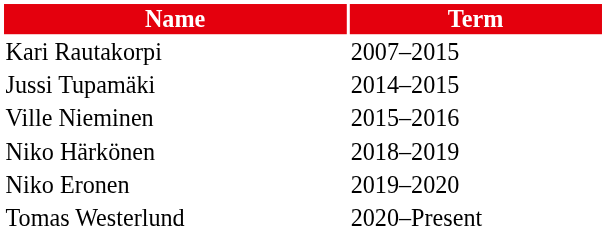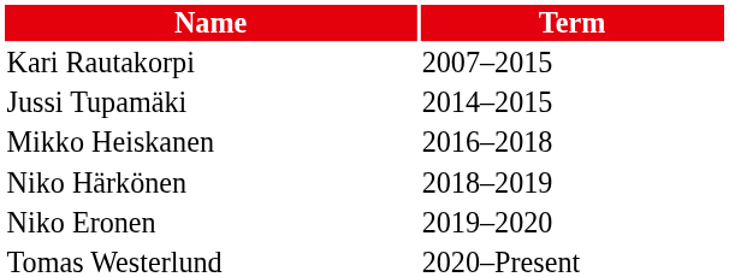 <table class="toccolours" style="width:25em">
 <tr>
 <th style="background:#e4000d;color:white;">Name</th>
 <th style="background:#e4000d;color:white;">Term</th>
 </tr>
 <tr>
 <td> Kari Rautakorpi</td>
 <td>2007–2015</td>
 </tr>
 <tr>
 <td> Jussi Tupamäki</td>
 <td>2014–2015</td>
 </tr>
 <tr>
-<td> Ville Nieminen</td>
-<td>2015–2016</td>
+<td> Mikko Heiskanen</td>
+<td>2016–2018</td>
 </tr>
 <tr>
 <td> Niko Härkönen</td>
 <td>2018–2019</td>
 </tr>
 <tr>
 <td> Niko Eronen</td>
 <td>2019–2020</td>
 </tr>
 <tr>
 <td> Tomas Westerlund</td>
 <td>2020–Present</td>
 </tr>
 </table>
